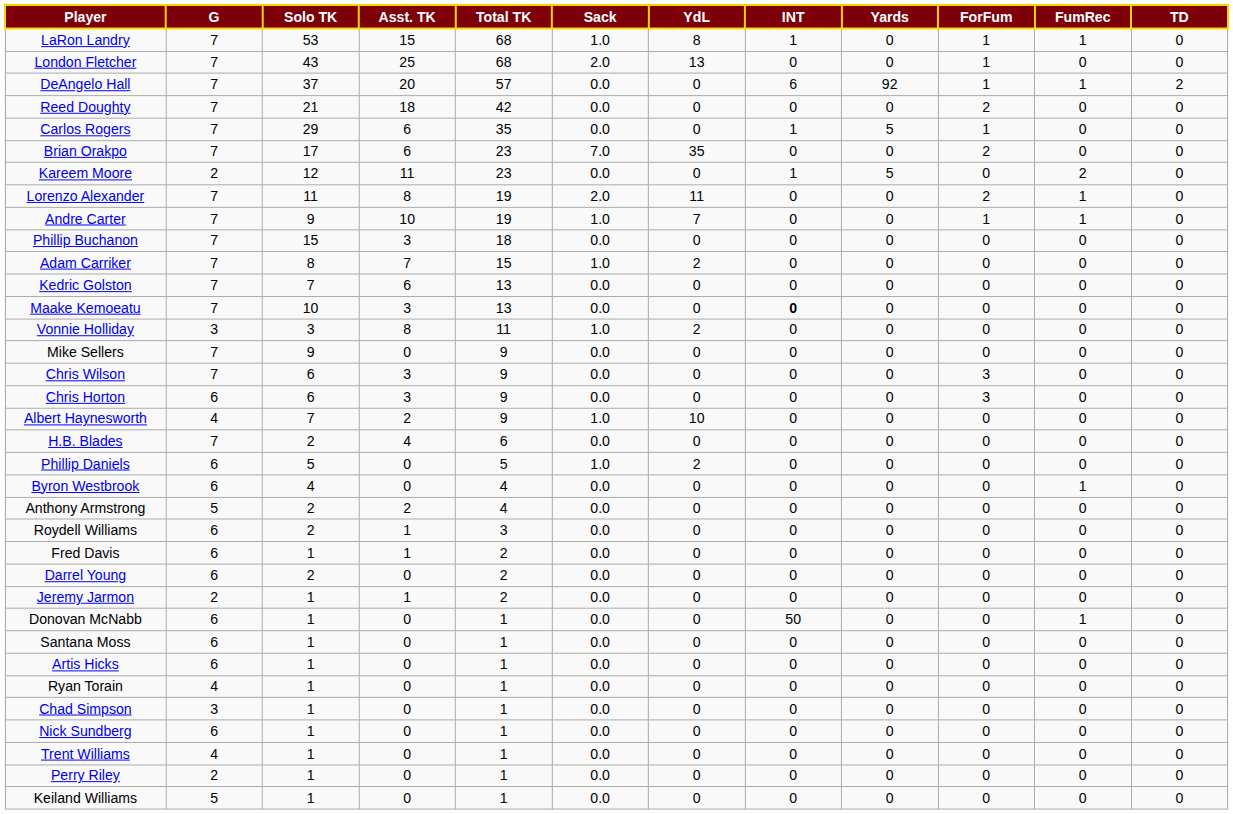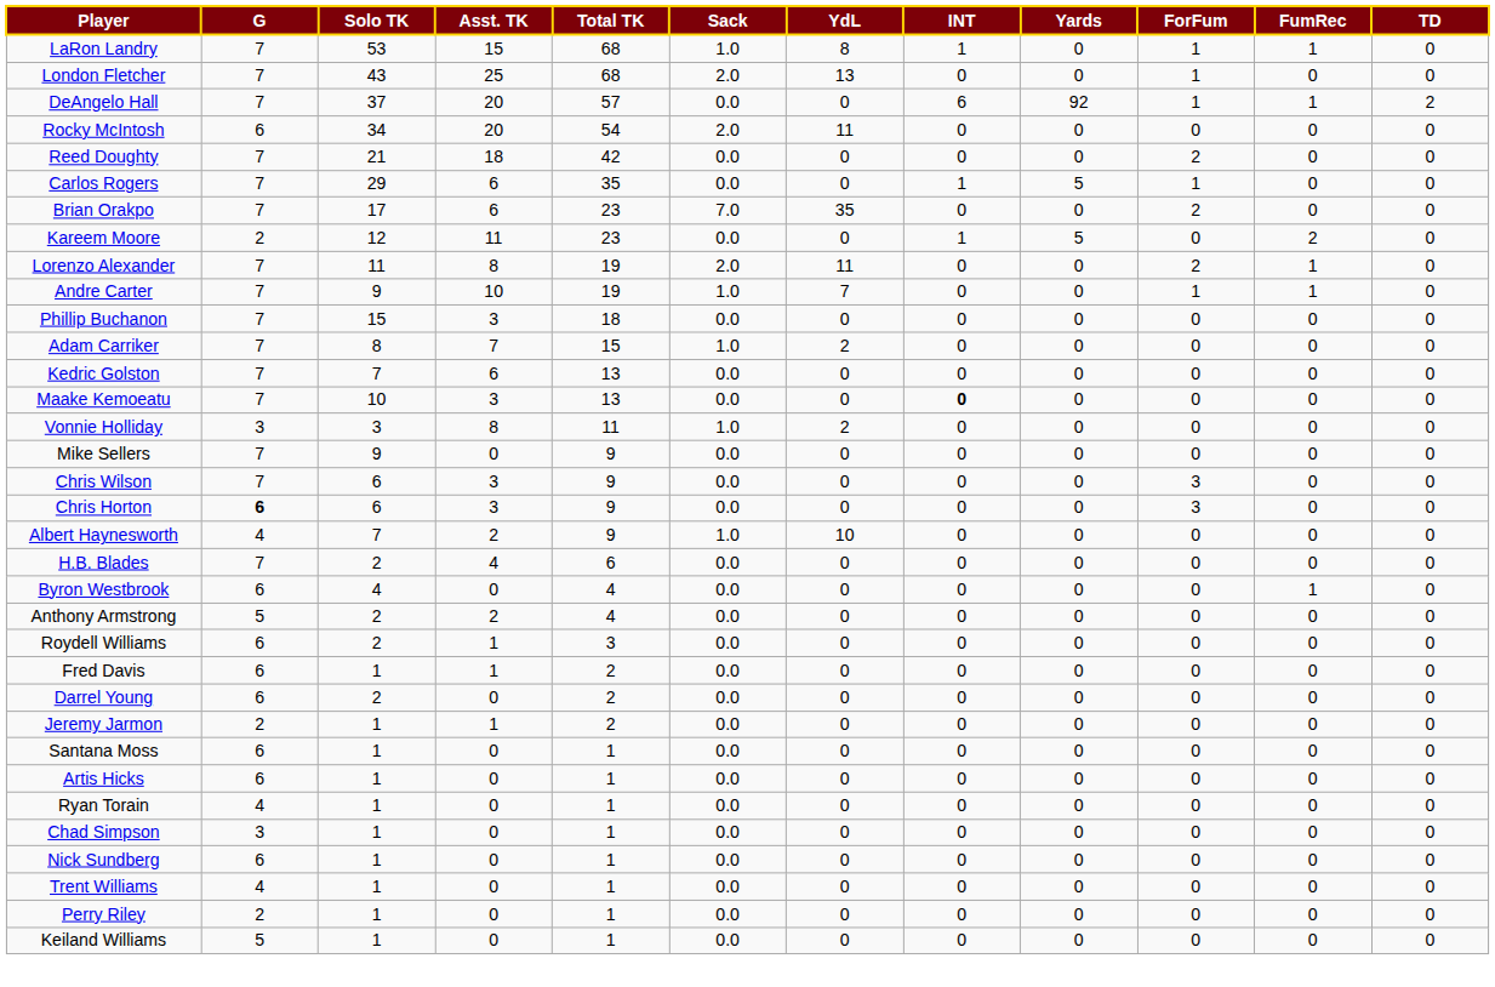 <table class="wikitable sortable" style="font-size:90%">
 <tr>
 <th style="background:#7d0008; color:white; border:2px solid gold; width:10%;">Player</th>
 <th style="background:#7d0008; color:white; border:2px solid gold; width:6%;">G</th>
 <th style="background:#7d0008; color:white; border:2px solid gold; width:6%;">Solo TK</th>
 <th style="background:#7d0008; color:white; border:2px solid gold; width:6%;">Asst. TK</th>
 <th style="background:#7d0008; color:white; border:2px solid gold; width:6%;">Total TK</th>
 <th style="background:#7d0008; color:white; border:2px solid gold; width:6%;">Sack</th>
 <th style="background:#7d0008; color:white; border:2px solid gold; width:6%;">YdL</th>
 <th style="background:#7d0008; color:white; border:2px solid gold; width:6%;">INT</th>
 <th style="background:#7d0008; color:white; border:2px solid gold; width:6%;">Yards</th>
 <th style="background:#7d0008; color:white; border:2px solid gold; width:6%;">ForFum</th>
 <th style="background:#7d0008; color:white; border:2px solid gold; width:6%;">FumRec</th>
 <th style="background:#7d0008; color:white; border:2px solid gold; width:6%;">TD</th>
 </tr>
 <tr style="text-align:center;">
 <td><a href='#'>LaRon Landry</a></td>
 <td>7</td>
 <td>53</td>
 <td>15</td>
 <td>68</td>
 <td>1.0</td>
 <td>8</td>
 <td>1</td>
 <td>0</td>
 <td>1</td>
 <td>1</td>
 <td>0</td>
 </tr>
 <tr style="text-align:center;">
 <td><a href='#'>London Fletcher</a></td>
 <td>7</td>
 <td>43</td>
 <td>25</td>
 <td>68</td>
 <td>2.0</td>
 <td>13</td>
 <td>0</td>
 <td>0</td>
 <td>1</td>
 <td>0</td>
 <td>0</td>
 </tr>
 <tr style="text-align:center;">
 <td><a href='#'>DeAngelo Hall</a></td>
 <td>7</td>
 <td>37</td>
 <td>20</td>
 <td>57</td>
 <td>0.0</td>
 <td>0</td>
 <td>6</td>
 <td>92</td>
 <td>1</td>
 <td>1</td>
 <td>2</td>
+</tr>
+<tr style="text-align:center;">
+<td><a href='#'>Rocky McIntosh</a></td>
+<td>6</td>
+<td>34</td>
+<td>20</td>
+<td>54</td>
+<td>2.0</td>
+<td>11</td>
+<td>0</td>
+<td>0</td>
+<td>0</td>
+<td>0</td>
+<td>0</td>
 </tr>
 <tr style="text-align:center;">
 <td><a href='#'>Reed Doughty</a></td>
 <td>7</td>
 <td>21</td>
 <td>18</td>
 <td>42</td>
 <td>0.0</td>
 <td>0</td>
 <td>0</td>
 <td>0</td>
 <td>2</td>
 <td>0</td>
 <td>0</td>
 </tr>
 <tr style="text-align:center;">
 <td><a href='#'>Carlos Rogers</a></td>
 <td>7</td>
 <td>29</td>
 <td>6</td>
 <td>35</td>
 <td>0.0</td>
 <td>0</td>
 <td>1</td>
 <td>5</td>
 <td>1</td>
 <td>0</td>
 <td>0</td>
 </tr>
 <tr style="text-align:center;">
 <td><a href='#'>Brian Orakpo</a></td>
 <td>7</td>
 <td>17</td>
 <td>6</td>
 <td>23</td>
 <td>7.0</td>
 <td>35</td>
 <td>0</td>
 <td>0</td>
 <td>2</td>
 <td>0</td>
 <td>0</td>
 </tr>
 <tr style="text-align:center;">
 <td><a href='#'>Kareem Moore</a></td>
 <td>2</td>
 <td>12</td>
 <td>11</td>
 <td>23</td>
 <td>0.0</td>
 <td>0</td>
 <td>1</td>
 <td>5</td>
 <td>0</td>
 <td>2</td>
 <td>0</td>
 </tr>
 <tr style="text-align:center;">
 <td><a href='#'>Lorenzo Alexander</a></td>
 <td>7</td>
 <td>11</td>
 <td>8</td>
 <td>19</td>
 <td>2.0</td>
 <td>11</td>
 <td>0</td>
 <td>0</td>
 <td>2</td>
 <td>1</td>
 <td>0</td>
 </tr>
 <tr style="text-align:center;">
 <td><a href='#'>Andre Carter</a></td>
 <td>7</td>
 <td>9</td>
 <td>10</td>
 <td>19</td>
 <td>1.0</td>
 <td>7</td>
 <td>0</td>
 <td>0</td>
 <td>1</td>
 <td>1</td>
 <td>0</td>
 </tr>
 <tr style="text-align:center;">
 <td><a href='#'>Phillip Buchanon</a></td>
 <td>7</td>
 <td>15</td>
 <td>3</td>
 <td>18</td>
 <td>0.0</td>
 <td>0</td>
 <td>0</td>
 <td>0</td>
 <td>0</td>
 <td>0</td>
 <td>0</td>
 </tr>
 <tr style="text-align:center;">
 <td><a href='#'>Adam Carriker</a></td>
 <td>7</td>
 <td>8</td>
 <td>7</td>
 <td>15</td>
 <td>1.0</td>
 <td>2</td>
 <td>0</td>
 <td>0</td>
 <td>0</td>
 <td>0</td>
 <td>0</td>
 </tr>
 <tr style="text-align:center;">
 <td><a href='#'>Kedric Golston</a></td>
 <td>7</td>
 <td>7</td>
 <td>6</td>
 <td>13</td>
 <td>0.0</td>
 <td>0</td>
 <td>0</td>
 <td>0</td>
 <td>0</td>
 <td>0</td>
 <td>0</td>
 </tr>
 <tr style="text-align:center;">
 <td><a href='#'>Maake Kemoeatu</a></td>
 <td>7</td>
 <td>10</td>
 <td>3</td>
 <td>13</td>
 <td>0.0</td>
 <td>0</td>
 <td><strong>0</strong></td>
 <td>0</td>
 <td>0</td>
 <td>0</td>
 <td>0</td>
 </tr>
 <tr style="text-align:center;">
 <td><a href='#'>Vonnie Holliday</a></td>
 <td>3</td>
 <td>3</td>
 <td>8</td>
 <td>11</td>
 <td>1.0</td>
 <td>2</td>
 <td>0</td>
 <td>0</td>
 <td>0</td>
 <td>0</td>
 <td>0</td>
 </tr>
 <tr style="text-align:center;">
 <td>Mike Sellers</td>
 <td>7</td>
 <td>9</td>
 <td>0</td>
 <td>9</td>
 <td>0.0</td>
 <td>0</td>
 <td>0</td>
 <td>0</td>
 <td>0</td>
 <td>0</td>
 <td>0</td>
 </tr>
 <tr style="text-align:center;">
 <td><a href='#'>Chris Wilson</a></td>
 <td>7</td>
 <td>6</td>
 <td>3</td>
 <td>9</td>
 <td>0.0</td>
 <td>0</td>
 <td>0</td>
 <td>0</td>
 <td>3</td>
 <td>0</td>
 <td>0</td>
 </tr>
 <tr style="text-align:center;">
 <td><a href='#'>Chris Horton</a></td>
-<td>6</td>
+<td><strong>6</strong></td>
 <td>6</td>
 <td>3</td>
 <td>9</td>
 <td>0.0</td>
 <td>0</td>
 <td>0</td>
 <td>0</td>
 <td>3</td>
 <td>0</td>
 <td>0</td>
 </tr>
 <tr style="text-align:center;">
 <td><a href='#'>Albert Haynesworth</a></td>
 <td>4</td>
 <td>7</td>
 <td>2</td>
 <td>9</td>
 <td>1.0</td>
 <td>10</td>
 <td>0</td>
 <td>0</td>
 <td>0</td>
 <td>0</td>
 <td>0</td>
 </tr>
 <tr style="text-align:center;">
 <td><a href='#'>H.B. Blades</a></td>
 <td>7</td>
 <td>2</td>
 <td>4</td>
 <td>6</td>
 <td>0.0</td>
 <td>0</td>
-<td>0</td>
-<td>0</td>
-<td>0</td>
-<td>0</td>
-<td>0</td>
-</tr>
-<tr style="text-align:center;">
-<td><a href='#'>Phillip Daniels</a></td>
-<td>6</td>
-<td>5</td>
-<td>0</td>
-<td>5</td>
-<td>1.0</td>
-<td>2</td>
 <td>0</td>
 <td>0</td>
 <td>0</td>
 <td>0</td>
 <td>0</td>
 </tr>
 <tr style="text-align:center;">
 <td><a href='#'>Byron Westbrook</a></td>
 <td>6</td>
 <td>4</td>
 <td>0</td>
 <td>4</td>
 <td>0.0</td>
 <td>0</td>
 <td>0</td>
 <td>0</td>
 <td>0</td>
 <td>1</td>
 <td>0</td>
 </tr>
 <tr style="text-align:center;">
 <td>Anthony Armstrong</td>
 <td>5</td>
 <td>2</td>
 <td>2</td>
 <td>4</td>
 <td>0.0</td>
 <td>0</td>
 <td>0</td>
 <td>0</td>
 <td>0</td>
 <td>0</td>
 <td>0</td>
 </tr>
 <tr style="text-align:center;">
 <td>Roydell Williams</td>
 <td>6</td>
 <td>2</td>
 <td>1</td>
 <td>3</td>
 <td>0.0</td>
 <td>0</td>
 <td>0</td>
 <td>0</td>
 <td>0</td>
 <td>0</td>
 <td>0</td>
 </tr>
 <tr style="text-align:center;">
 <td>Fred Davis</td>
 <td>6</td>
 <td>1</td>
 <td>1</td>
 <td>2</td>
 <td>0.0</td>
 <td>0</td>
 <td>0</td>
 <td>0</td>
 <td>0</td>
 <td>0</td>
 <td>0</td>
 </tr>
 <tr style="text-align:center;">
 <td><a href='#'>Darrel Young</a></td>
 <td>6</td>
 <td>2</td>
 <td>0</td>
 <td>2</td>
 <td>0.0</td>
 <td>0</td>
 <td>0</td>
 <td>0</td>
 <td>0</td>
 <td>0</td>
 <td>0</td>
 </tr>
 <tr style="text-align:center;">
 <td><a href='#'>Jeremy Jarmon</a></td>
 <td>2</td>
 <td>1</td>
 <td>1</td>
 <td>2</td>
 <td>0.0</td>
 <td>0</td>
 <td>0</td>
 <td>0</td>
 <td>0</td>
 <td>0</td>
-<td>0</td>
-</tr>
-<tr style="text-align:center;">
-<td>Donovan McNabb</td>
-<td>6</td>
-<td>1</td>
-<td>0</td>
-<td>1</td>
-<td>0.0</td>
-<td>0</td>
-<td>50</td>
-<td>0</td>
-<td>0</td>
-<td>1</td>
 <td>0</td>
 </tr>
 <tr style="text-align:center;">
 <td>Santana Moss</td>
 <td>6</td>
 <td>1</td>
 <td>0</td>
 <td>1</td>
 <td>0.0</td>
 <td>0</td>
 <td>0</td>
 <td>0</td>
 <td>0</td>
 <td>0</td>
 <td>0</td>
 </tr>
 <tr style="text-align:center;">
 <td><a href='#'>Artis Hicks</a></td>
 <td>6</td>
 <td>1</td>
 <td>0</td>
 <td>1</td>
 <td>0.0</td>
 <td>0</td>
 <td>0</td>
 <td>0</td>
 <td>0</td>
 <td>0</td>
 <td>0</td>
 </tr>
 <tr style="text-align:center;">
 <td>Ryan Torain</td>
 <td>4</td>
 <td>1</td>
 <td>0</td>
 <td>1</td>
 <td>0.0</td>
 <td>0</td>
 <td>0</td>
 <td>0</td>
 <td>0</td>
 <td>0</td>
 <td>0</td>
 </tr>
 <tr style="text-align:center;">
 <td><a href='#'>Chad Simpson</a></td>
 <td>3</td>
 <td>1</td>
 <td>0</td>
 <td>1</td>
 <td>0.0</td>
 <td>0</td>
 <td>0</td>
 <td>0</td>
 <td>0</td>
 <td>0</td>
 <td>0</td>
 </tr>
 <tr style="text-align:center;">
 <td><a href='#'>Nick Sundberg</a></td>
 <td>6</td>
 <td>1</td>
 <td>0</td>
 <td>1</td>
 <td>0.0</td>
 <td>0</td>
 <td>0</td>
 <td>0</td>
 <td>0</td>
 <td>0</td>
 <td>0</td>
 </tr>
 <tr style="text-align:center;">
 <td><a href='#'>Trent Williams</a></td>
 <td>4</td>
 <td>1</td>
 <td>0</td>
 <td>1</td>
 <td>0.0</td>
 <td>0</td>
 <td>0</td>
 <td>0</td>
 <td>0</td>
 <td>0</td>
 <td>0</td>
 </tr>
 <tr style="text-align:center;">
 <td><a href='#'>Perry Riley</a></td>
 <td>2</td>
 <td>1</td>
 <td>0</td>
 <td>1</td>
 <td>0.0</td>
 <td>0</td>
 <td>0</td>
 <td>0</td>
 <td>0</td>
 <td>0</td>
 <td>0</td>
 </tr>
 <tr style="text-align:center;">
 <td>Keiland Williams</td>
 <td>5</td>
 <td>1</td>
 <td>0</td>
 <td>1</td>
 <td>0.0</td>
 <td>0</td>
 <td>0</td>
 <td>0</td>
 <td>0</td>
 <td>0</td>
 <td>0</td>
 </tr>
 </table>
